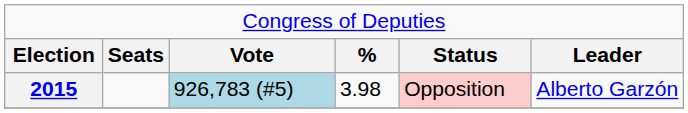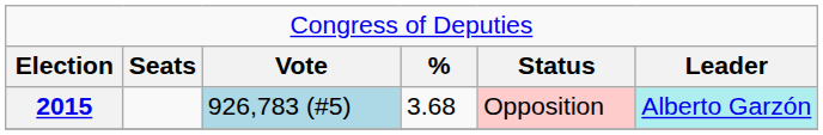 <table class="wikitable" style="font-size:97%;">
 <tr>
 <td align="center" colspan="6"><a href='#'>Congress of Deputies</a></td>
 </tr>
 <tr>
 <th width="65">Election</th>
 <th>Seats</th>
 <th width="115">Vote</th>
 <th width="40">%</th>
 <th width="90">Status</th>
 <th>Leader</th>
 </tr>
 <tr>
 <th><a href='#'>2015</a></th>
 <td></td>
 <td style="background: lightblue;">926,783 (#5)</td>
-<td>3.98</td>
+<td>3.68</td>
 <td style="background-color:#fcc;">Opposition</td>
-<td><a href='#'>Alberto Garzón</a></td>
+<td style="background: paleturquoise;"><a href='#'>Alberto Garzón</a></td>
 </tr>
 <tr>
 </tr>
 </table>
